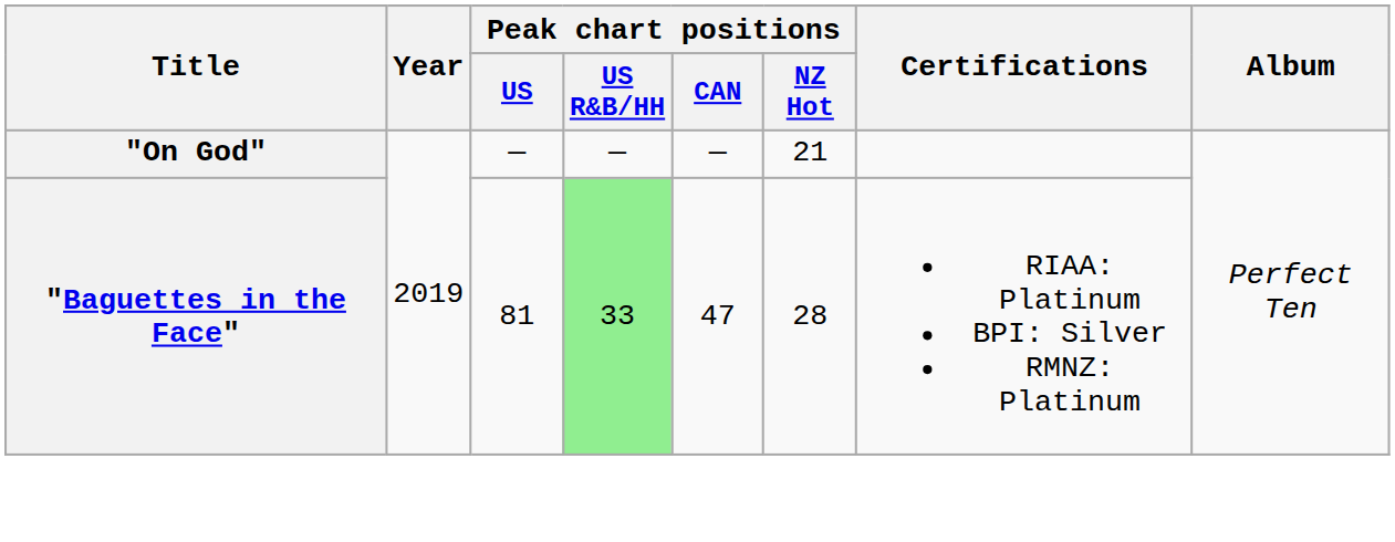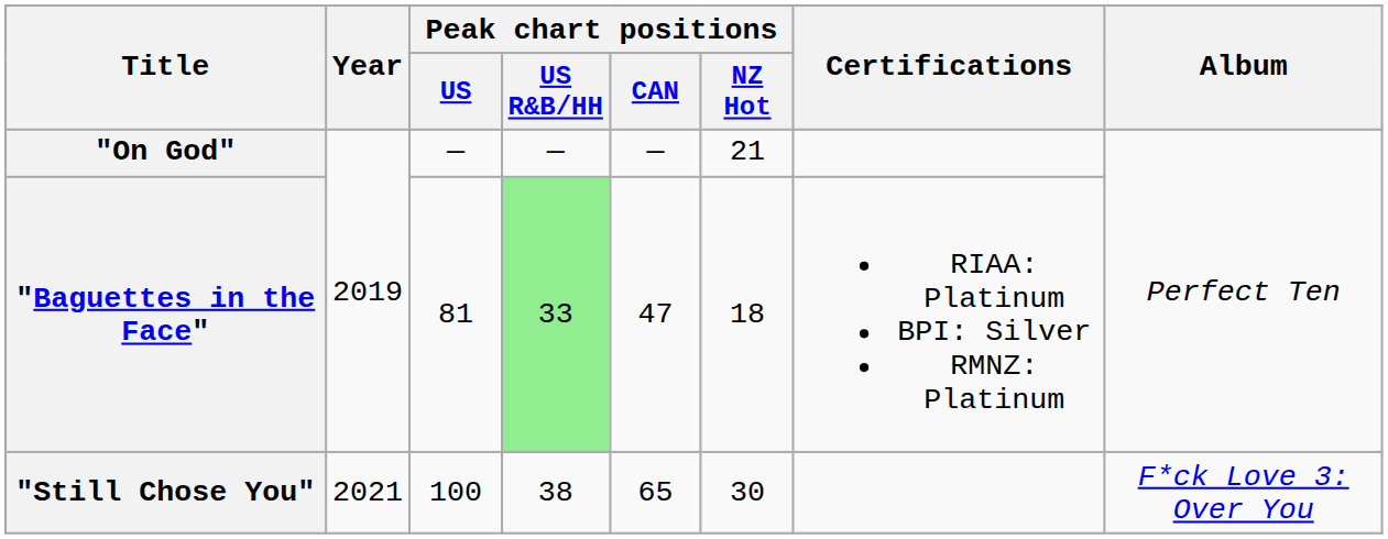 <table class="wikitable plainrowheaders" style="text-align:center;">
 <tr>
 <th scope="col" rowspan="2">Title</th>
 <th scope="col" rowspan="2">Year</th>
 <th scope="col" colspan="4">Peak chart positions</th>
 <th scope="col" rowspan="2">Certifications</th>
 <th scope="col" rowspan="2">Album</th>
 </tr>
 <tr>
 <th scope="col" style="width:3em;font-size:90%;"><a href='#'>US</a><br></th>
 <th scope="col" style="width:3em;font-size:90%;"><a href='#'>US<br>R&B/HH</a><br></th>
 <th scope="col" style="width:3em;font-size:90%;"><a href='#'>CAN</a><br></th>
 <th scope="col" style="width:3em;font-size:90%;"><a href='#'>NZ<br>Hot</a><br></th>
 </tr>
 <tr>
 <th scope="row">"On God"<br></th>
 <td rowspan="2">2019</td>
 <td>—</td>
 <td>—</td>
 <td>—</td>
 <td>21</td>
 <td></td>
 <td rowspan="2"><em>Perfect Ten</em></td>
 </tr>
 <tr>
 <th scope="row">"<a href='#'>Baguettes in the Face</a>"<br></th>
 <td>81</td>
 <td style="background: lightgreen;">33</td>
 <td>47</td>
-<td>28</td>
+<td>18</td>
 <td><br><ul><li>RIAA: Platinum</li><li>BPI: Silver</li><li>RMNZ: Platinum</li></ul></td>
 </tr>
+<tr>
+<th scope="row">"Still Chose You"<br></th>
+<td>2021</td>
+<td>100</td>
+<td>38</td>
+<td>65</td>
+<td>30</td>
+<td></td>
+<td><em><a href='#'>F*ck Love 3: Over You</a></em></td>
+</tr>
 </table>
